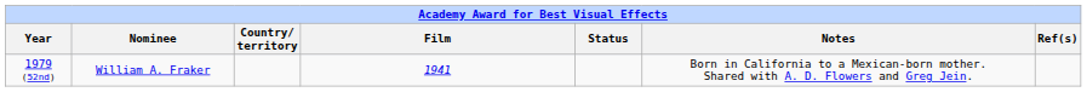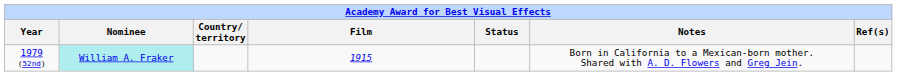 <table class="wikitable" style="text-align: center">
 <tr style="background:#bfd7ff;">
 <td colspan="7" style="text-align:center;"><strong><a href='#'>Academy Award for Best Visual Effects</a></strong></td>
 </tr>
 <tr style="background:#ebf5ff;">
 <th style="width:75px;">Year</th>
 <th style="width:200px;">Nominee</th>
 <th style="width:50px;">Country/<br>territory</th>
 <th style="width:350px;">Film</th>
 <th style="width:75px;">Status</th>
 <th style="width:500px;">Notes</th>
 <th width="3">Ref(s)</th>
 </tr>
 <tr>
 <td style="text-align: center"><a href='#'>1979</a><br><small>(<a href='#'>52nd</a>)</small></td>
-<td><a href='#'>William A. Fraker</a></td>
+<td style="background: paleturquoise;"><a href='#'>William A. Fraker</a></td>
 <td><div></div></td>
-<td><em><a href='#'>1941</a></em></td>
+<td><em><a href='#'>1915</a></em></td>
 <td></td>
 <td>Born in California to a Mexican-born mother.<br>Shared with <a href='#'>A. D. Flowers</a> and <a href='#'>Greg Jein</a>.</td>
 <td style="text-align: center"></td>
 </tr>
 </table>
